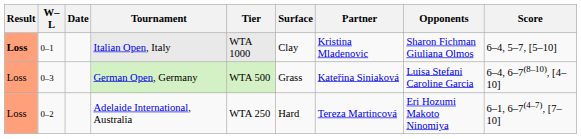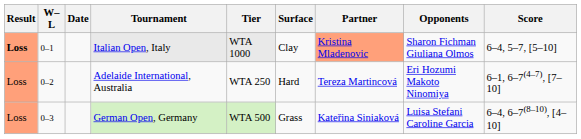 <table class="sortable wikitable">
 <tr>
 <th>Result</th>
 <th class=unsortable>W–L</th>
 <th>Date</th>
 <th>Tournament</th>
 <th>Tier</th>
 <th>Surface</th>
 <th>Partner</th>
 <th>Opponents</th>
 <th class=unsortable>Score</th>
 </tr>
 <tr>
 <td style=background:#ffa07a><strong>Loss</strong></td>
 <td><small>0–1</small></td>
 <td><a href='#'></a></td>
 <td style=background:#e9e9e9><a href='#'>Italian Open</a>, Italy</td>
 <td style=background:#e9e9e9>WTA 1000</td>
 <td>Clay</td>
-<td> <a href='#'>Kristina Mladenovic</a></td>
+<td style="background: lightsalmon;"> <a href='#'>Kristina Mladenovic</a></td>
 <td> <a href='#'>Sharon Fichman</a> <br>  <a href='#'>Giuliana Olmos</a></td>
 <td>6–4, 5–7, [5–10]</td>
+</tr>
+<tr>
+<td style=background:#FFA07A>Loss</td>
+<td><small>0–2</small></td>
+<td><a href='#'></a></td>
+<td><a href='#'>Adelaide International</a>, Australia</td>
+<td>WTA 250</td>
+<td>Hard</td>
+<td> <a href='#'>Tereza Martincová</a></td>
+<td> <a href='#'>Eri Hozumi</a> <br>  <a href='#'>Makoto Ninomiya</a></td>
+<td>6–1, 6–7<sup>(4–7)</sup>, [7–10]</td>
 </tr>
 <tr>
 <td style=background:#ffa07a>Loss</td>
 <td><small>0–3</small></td>
 <td><a href='#'></a></td>
 <td style=background:#d4f1c5><a href='#'>German Open</a>, Germany</td>
 <td style=background:#d4f1c5>WTA 500</td>
 <td>Grass</td>
 <td> <a href='#'>Kateřina Siniaková</a></td>
 <td> <a href='#'>Luisa Stefani</a> <br>  <a href='#'>Caroline Garcia</a></td>
 <td>6–4, 6–7<sup>(8–10)</sup>, [4–10]</td>
 </tr>
-<tr>
-<td style=background:#FFA07A>Loss</td>
-<td><small>0–2</small></td>
-<td><a href='#'></a></td>
-<td><a href='#'>Adelaide International</a>, Australia</td>
-<td>WTA 250</td>
-<td>Hard</td>
-<td> <a href='#'>Tereza Martincová</a></td>
-<td> <a href='#'>Eri Hozumi</a> <br>  <a href='#'>Makoto Ninomiya</a></td>
-<td>6–1, 6–7<sup>(4–7)</sup>, [7–10]</td>
-</tr>
 </table>
